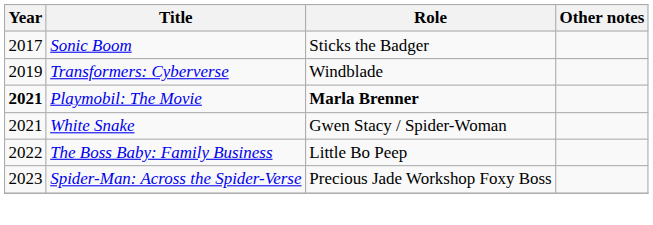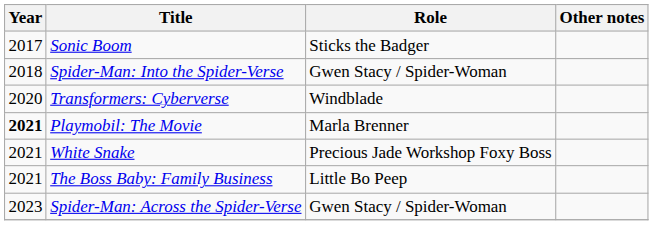 <table class="wikitable">
 <tr>
 <th>Year</th>
 <th>Title</th>
 <th>Role</th>
 <th>Other notes</th>
 </tr>
 <tr>
 <td>2017</td>
 <td><em><a href='#'>Sonic Boom</a></em></td>
 <td>Sticks the Badger</td>
 <td></td>
 </tr>
 <tr>
-<td>2019</td>
+<td>2018</td>
+<td><em><a href='#'>Spider-Man: Into the Spider-Verse</a></em></td>
+<td>Gwen Stacy / Spider-Woman</td>
+<td></td>
+</tr>
+<tr>
+<td>2020</td>
 <td><em><a href='#'>Transformers: Cyberverse</a></em></td>
 <td>Windblade</td>
 <td></td>
 </tr>
 <tr>
 <td><strong>2021</strong></td>
 <td><em><a href='#'>Playmobil: The Movie</a></em></td>
-<td><strong>Marla Brenner</strong></td>
+<td>Marla Brenner</td>
 <td></td>
 </tr>
 <tr>
 <td>2021</td>
 <td><em><a href='#'>White Snake</a></em></td>
-<td>Gwen Stacy / Spider-Woman</td>
+<td>Precious Jade Workshop Foxy Boss</td>
 <td></td>
 </tr>
 <tr>
-<td>2022</td>
+<td>2021</td>
 <td><em><a href='#'>The Boss Baby: Family Business</a></em></td>
 <td>Little Bo Peep</td>
 <td></td>
 </tr>
 <tr>
 <td>2023</td>
 <td><em><a href='#'>Spider-Man: Across the Spider-Verse</a></em></td>
-<td>Precious Jade Workshop Foxy Boss</td>
+<td>Gwen Stacy / Spider-Woman</td>
 <td></td>
 </tr>
 <tr>
 </tr>
 </table>
